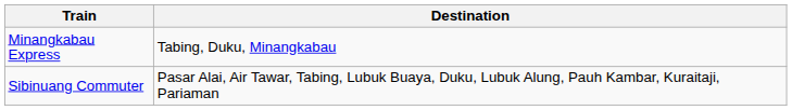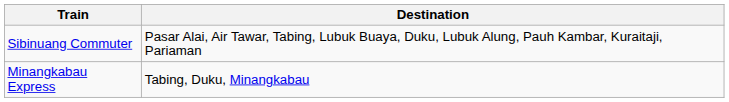 <table class="wikitable">
 <tr>
 <th>Train</th>
 <th>Destination</th>
 </tr>
 <tr>
+<td> <a href='#'>Sibinuang Commuter</a></td>
+<td>Pasar Alai, Air Tawar, Tabing, Lubuk Buaya, Duku, Lubuk Alung, Pauh Kambar, Kuraitaji, Pariaman</td>
+</tr>
+<tr>
 <td> <a href='#'>Minangkabau Express</a></td>
 <td>Tabing, Duku, <a href='#'>Minangkabau</a></td>
 </tr>
-<tr>
-<td> <a href='#'>Sibinuang Commuter</a></td>
-<td>Pasar Alai, Air Tawar, Tabing, Lubuk Buaya, Duku, Lubuk Alung, Pauh Kambar, Kuraitaji, Pariaman</td>
-</tr>
 </table>
